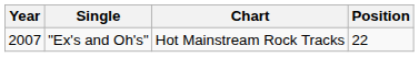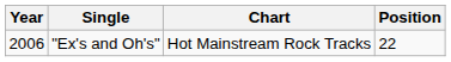 <table class="wikitable">
 <tr>
 <th align="left">Year</th>
 <th align="left">Single</th>
 <th align="left">Chart</th>
 <th align="left">Position</th>
 </tr>
 <tr>
-<td align="left">2007</td>
+<td align="left">2006</td>
 <td align="left">"Ex's and Oh's"</td>
 <td align="left">Hot Mainstream Rock Tracks</td>
 <td align="left">22</td>
 </tr>
 </table>
